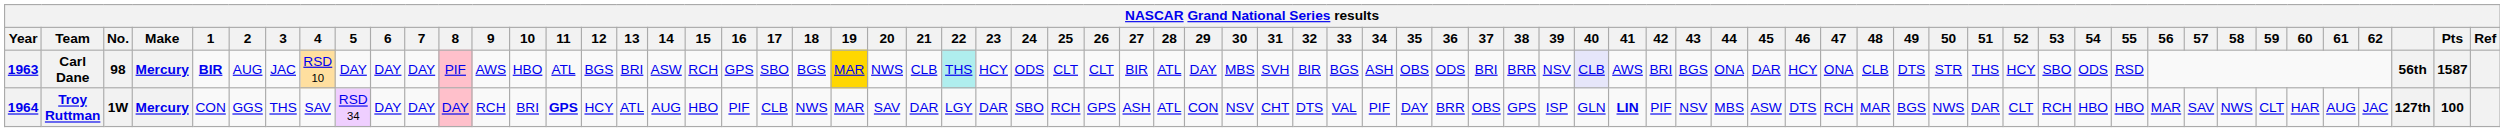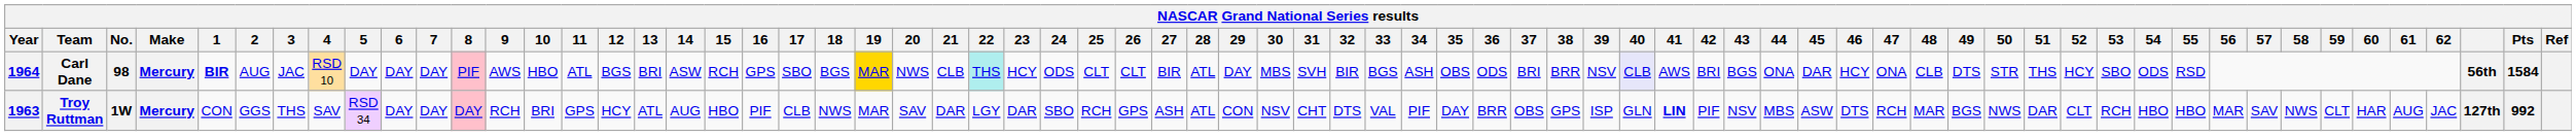 <table class="wikitable" style="text-align:center; font-size:75%">
 <tr>
 <th colspan=69><a href='#'>NASCAR</a> <a href='#'>Grand National Series</a> results</th>
 </tr>
 <tr>
 <th>Year</th>
 <th>Team</th>
 <th>No.</th>
 <th>Make</th>
 <th>1</th>
 <th>2</th>
 <th>3</th>
 <th>4</th>
 <th>5</th>
 <th>6</th>
 <th>7</th>
 <th>8</th>
 <th>9</th>
 <th>10</th>
 <th>11</th>
 <th>12</th>
 <th>13</th>
 <th>14</th>
 <th>15</th>
 <th>16</th>
 <th>17</th>
 <th>18</th>
 <th>19</th>
 <th>20</th>
 <th>21</th>
 <th>22</th>
 <th>23</th>
 <th>24</th>
 <th>25</th>
 <th>26</th>
 <th>27</th>
 <th>28</th>
 <th>29</th>
 <th>30</th>
 <th>31</th>
 <th>32</th>
 <th>33</th>
 <th>34</th>
 <th>35</th>
 <th>36</th>
 <th>37</th>
 <th>38</th>
 <th>39</th>
 <th>40</th>
 <th>41</th>
 <th>42</th>
 <th>43</th>
 <th>44</th>
 <th>45</th>
 <th>46</th>
 <th>47</th>
 <th>48</th>
 <th>49</th>
 <th>50</th>
 <th>51</th>
 <th>52</th>
 <th>53</th>
 <th>54</th>
 <th>55</th>
 <th>56</th>
 <th>57</th>
 <th>58</th>
 <th>59</th>
 <th>60</th>
 <th>61</th>
 <th>62</th>
 <th></th>
 <th>Pts</th>
 <th>Ref</th>
 </tr>
 <tr>
-<th><a href='#'>1963</a></th>
+<th><a href='#'>1964</a></th>
 <th>Carl Dane</th>
 <th>98</th>
 <th><a href='#'>Mercury</a></th>
 <td><strong><a href='#'>BIR</a></strong></td>
 <td><a href='#'>AUG</a></td>
 <td><a href='#'>JAC</a></td>
 <td style="background:#FFDF9F;"><a href='#'>RSD</a><br><small>10</small></td>
 <td><a href='#'>DAY</a></td>
 <td><a href='#'>DAY</a></td>
 <td><a href='#'>DAY</a></td>
 <td style="background: pink;"><a href='#'>PIF</a></td>
 <td><a href='#'>AWS</a></td>
 <td><a href='#'>HBO</a></td>
 <td><a href='#'>ATL</a></td>
 <td><a href='#'>BGS</a></td>
 <td><a href='#'>BRI</a></td>
 <td><a href='#'>ASW</a></td>
 <td><a href='#'>RCH</a></td>
 <td><a href='#'>GPS</a></td>
 <td><a href='#'>SBO</a></td>
 <td><a href='#'>BGS</a></td>
 <td style="background: gold;"><a href='#'>MAR</a></td>
 <td><a href='#'>NWS</a></td>
 <td><a href='#'>CLB</a></td>
 <td style="background: paleturquoise;"><a href='#'>THS</a></td>
 <td><a href='#'>HCY</a></td>
 <td><a href='#'>ODS</a></td>
 <td><a href='#'>CLT</a></td>
 <td><a href='#'>CLT</a></td>
 <td><a href='#'>BIR</a></td>
 <td><a href='#'>ATL</a></td>
 <td><a href='#'>DAY</a></td>
 <td><a href='#'>MBS</a></td>
 <td><a href='#'>SVH</a></td>
 <td><a href='#'>BIR</a></td>
 <td><a href='#'>BGS</a></td>
 <td><a href='#'>ASH</a></td>
 <td><a href='#'>OBS</a></td>
 <td><a href='#'>ODS</a></td>
 <td><a href='#'>BRI</a></td>
 <td><a href='#'>BRR</a></td>
 <td><a href='#'>NSV</a></td>
 <td style="background: lavender;"><a href='#'>CLB</a></td>
 <td><a href='#'>AWS</a></td>
 <td><a href='#'>BRI</a></td>
 <td><a href='#'>BGS</a></td>
 <td><a href='#'>ONA</a></td>
 <td><a href='#'>DAR</a></td>
 <td><a href='#'>HCY</a></td>
 <td><a href='#'>ONA</a></td>
 <td><a href='#'>CLB</a></td>
 <td><a href='#'>DTS</a></td>
 <td><a href='#'>STR</a></td>
 <td><a href='#'>THS</a></td>
 <td><a href='#'>HCY</a></td>
 <td><a href='#'>SBO</a></td>
 <td><a href='#'>ODS</a></td>
 <td><a href='#'>RSD</a></td>
 <td colspan=7></td>
 <th>56th</th>
-<th>1587</th>
+<th>1584</th>
 <th></th>
 </tr>
 <tr>
-<th><a href='#'>1964</a></th>
+<th><a href='#'>1963</a></th>
 <th><a href='#'>Troy Ruttman</a></th>
 <th>1W</th>
 <th><a href='#'>Mercury</a></th>
 <td><a href='#'>CON</a></td>
 <td><a href='#'>GGS</a></td>
 <td><a href='#'>THS</a></td>
 <td><a href='#'>SAV</a></td>
 <td style="background:#EFCFFF;"><a href='#'>RSD</a><br><small>34</small></td>
 <td><a href='#'>DAY</a></td>
 <td><a href='#'>DAY</a></td>
 <td style="background: pink;"><a href='#'>DAY</a></td>
 <td><a href='#'>RCH</a></td>
 <td><a href='#'>BRI</a></td>
-<td><strong><a href='#'>GPS</a></strong></td>
+<td><a href='#'>GPS</a></td>
 <td><a href='#'>HCY</a></td>
 <td><a href='#'>ATL</a></td>
 <td><a href='#'>AUG</a></td>
 <td><a href='#'>HBO</a></td>
 <td><a href='#'>PIF</a></td>
 <td><a href='#'>CLB</a></td>
 <td><a href='#'>NWS</a></td>
 <td><a href='#'>MAR</a></td>
 <td><a href='#'>SAV</a></td>
 <td><a href='#'>DAR</a></td>
 <td><a href='#'>LGY</a></td>
 <td><a href='#'>DAR</a></td>
 <td><a href='#'>SBO</a></td>
 <td><a href='#'>RCH</a></td>
 <td><a href='#'>GPS</a></td>
 <td><a href='#'>ASH</a></td>
 <td><a href='#'>ATL</a></td>
 <td><a href='#'>CON</a></td>
 <td><a href='#'>NSV</a></td>
 <td><a href='#'>CHT</a></td>
 <td><a href='#'>DTS</a></td>
 <td><a href='#'>VAL</a></td>
 <td><a href='#'>PIF</a></td>
 <td><a href='#'>DAY</a></td>
 <td><a href='#'>BRR</a></td>
 <td><a href='#'>OBS</a></td>
 <td><a href='#'>GPS</a></td>
 <td><a href='#'>ISP</a></td>
 <td><a href='#'>GLN</a></td>
 <td><strong><a href='#'>LIN</a></strong></td>
 <td><a href='#'>PIF</a></td>
 <td><a href='#'>NSV</a></td>
 <td><a href='#'>MBS</a></td>
 <td><a href='#'>ASW</a></td>
 <td><a href='#'>DTS</a></td>
 <td><a href='#'>RCH</a></td>
 <td><a href='#'>MAR</a></td>
 <td><a href='#'>BGS</a></td>
 <td><a href='#'>NWS</a></td>
 <td><a href='#'>DAR</a></td>
 <td><a href='#'>CLT</a></td>
 <td><a href='#'>RCH</a></td>
 <td><a href='#'>HBO</a></td>
 <td><a href='#'>HBO</a></td>
 <td><a href='#'>MAR</a></td>
 <td><a href='#'>SAV</a></td>
 <td><a href='#'>NWS</a></td>
 <td><a href='#'>CLT</a></td>
 <td><a href='#'>HAR</a></td>
 <td><a href='#'>AUG</a></td>
 <td><a href='#'>JAC</a></td>
 <th>127th</th>
-<th>100</th>
+<th>992</th>
 <th></th>
 </tr>
 </table>
